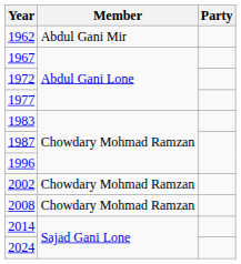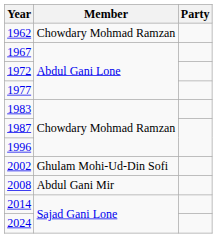 <table class="wikitable sortable">
 <tr>
 <th>Year</th>
 <th>Member</th>
 <th colspan=2>Party</th>
 </tr>
 <tr>
 <td><a href='#'>1962</a></td>
-<td>Abdul Gani Mir</td>
+<td>Chowdary Mohmad Ramzan</td>
 <td></td>
 </tr>
 <tr>
 <td><a href='#'>1967</a></td>
 <td rowspan="3"><a href='#'>Abdul Gani Lone</a></td>
 <td></td>
 </tr>
 <tr>
 <td><a href='#'>1972</a></td>
 </tr>
 <tr>
 <td><a href='#'>1977</a></td>
 <td></td>
 </tr>
 <tr>
 <td><a href='#'>1983</a></td>
 <td rowspan="3">Chowdary Mohmad Ramzan</td>
 <td></td>
 </tr>
 <tr>
 <td><a href='#'>1987</a></td>
 </tr>
 <tr>
 <td><a href='#'>1996</a></td>
 </tr>
 <tr>
 <td><a href='#'>2002</a></td>
-<td>Chowdary Mohmad Ramzan</td>
+<td>Ghulam Mohi-Ud-Din Sofi</td>
 <td></td>
 </tr>
 <tr>
 <td><a href='#'>2008</a></td>
-<td>Chowdary Mohmad Ramzan</td>
+<td>Abdul Gani Mir</td>
 <td></td>
 </tr>
 <tr>
 <td><a href='#'>2014</a></td>
 <td rowspan="2"><a href='#'>Sajad Gani Lone</a></td>
 <td></td>
 </tr>
 <tr>
 <td><a href='#'>2024</a></td>
 </tr>
 </table>
